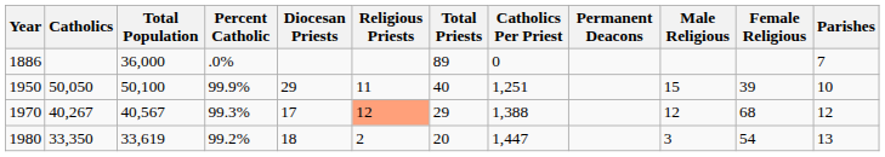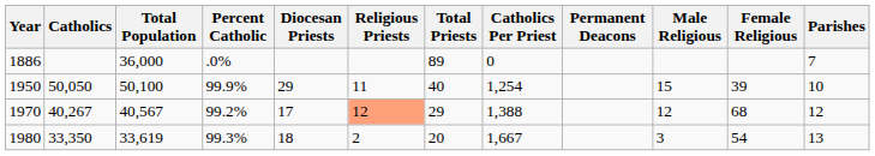 <table class="wikitable">
 <tr>
 <th>Year</th>
 <th>Catholics</th>
 <th>Total Population</th>
 <th>Percent Catholic</th>
 <th>Diocesan Priests</th>
 <th>Religious Priests</th>
 <th>Total Priests</th>
 <th>Catholics Per Priest</th>
 <th>Permanent Deacons</th>
 <th>Male Religious</th>
 <th>Female Religious</th>
 <th>Parishes</th>
 </tr>
 <tr>
 <td>1886</td>
 <td></td>
 <td>36,000</td>
 <td>.0%</td>
 <td></td>
 <td></td>
 <td>89</td>
 <td>0</td>
 <td></td>
 <td></td>
 <td></td>
 <td>7</td>
 </tr>
 <tr>
 <td>1950</td>
 <td>50,050</td>
 <td>50,100</td>
 <td>99.9%</td>
 <td>29</td>
 <td>11</td>
 <td>40</td>
-<td>1,251</td>
+<td>1,254</td>
 <td></td>
 <td>15</td>
 <td>39</td>
 <td>10</td>
 </tr>
 <tr>
 <td>1970</td>
 <td>40,267</td>
 <td>40,567</td>
-<td>99.3%</td>
+<td>99.2%</td>
 <td>17</td>
 <td style="background: lightsalmon;">12</td>
 <td>29</td>
 <td>1,388</td>
 <td></td>
 <td>12</td>
 <td>68</td>
 <td>12</td>
 </tr>
 <tr>
 <td>1980</td>
 <td>33,350</td>
 <td>33,619</td>
-<td>99.2%</td>
+<td>99.3%</td>
 <td>18</td>
 <td>2</td>
 <td>20</td>
-<td>1,447</td>
+<td>1,667</td>
 <td></td>
 <td>3</td>
 <td>54</td>
 <td>13</td>
 </tr>
 </table>
